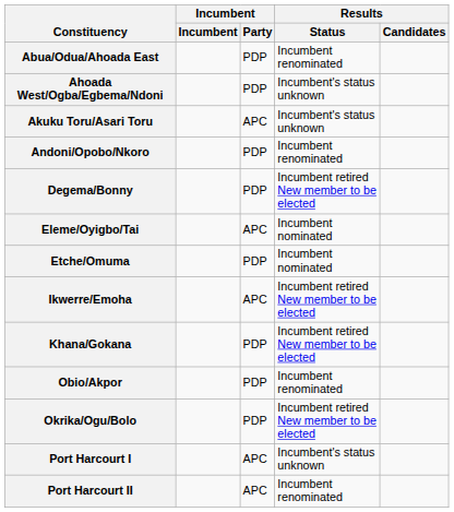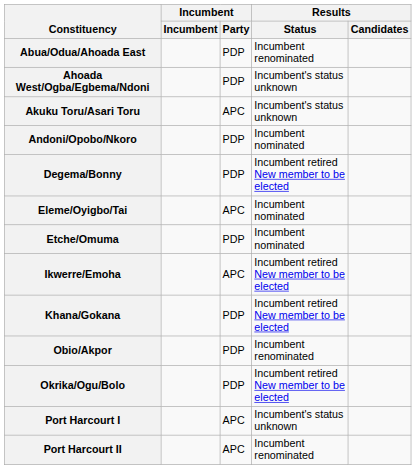 <table class="wikitable sortable">
 <tr valign=bottom>
 <th rowspan=2>Constituency</th>
 <th colspan=2>Incumbent</th>
 <th colspan=2>Results</th>
 </tr>
 <tr valign=bottom>
 <th>Incumbent</th>
 <th>Party</th>
 <th>Status</th>
 <th>Candidates</th>
 </tr>
 <tr>
 <th>Abua/Odua/Ahoada East</th>
 <td></td>
 <td>PDP</td>
 <td>Incumbent renominated</td>
 <td nowrap></td>
 </tr>
 <tr>
 <th>Ahoada West/Ogba/Egbema/Ndoni</th>
 <td></td>
 <td>PDP</td>
 <td>Incumbent's status unknown</td>
 <td nowrap></td>
 </tr>
 <tr>
 <th>Akuku Toru/Asari Toru</th>
 <td></td>
 <td>APC</td>
 <td>Incumbent's status unknown</td>
 <td nowrap></td>
 </tr>
 <tr>
 <th>Andoni/Opobo/Nkoro</th>
 <td></td>
 <td>PDP</td>
-<td>Incumbent renominated</td>
+<td>Incumbent nominated</td>
 <td nowrap></td>
 </tr>
 <tr>
 <th>Degema/Bonny</th>
 <td></td>
 <td>PDP</td>
 <td>Incumbent retired<br><a href='#'>New member to be elected</a></td>
 <td nowrap></td>
 </tr>
 <tr>
 <th>Eleme/Oyigbo/Tai</th>
 <td></td>
 <td>APC</td>
 <td>Incumbent nominated</td>
 <td nowrap></td>
 </tr>
 <tr>
 <th>Etche/Omuma</th>
 <td></td>
 <td>PDP</td>
 <td>Incumbent nominated</td>
 <td nowrap></td>
 </tr>
 <tr>
 <th>Ikwerre/Emoha</th>
 <td></td>
 <td>APC</td>
 <td>Incumbent retired<br><a href='#'>New member to be elected</a></td>
 <td nowrap></td>
 </tr>
 <tr>
 <th>Khana/Gokana</th>
 <td></td>
 <td>PDP</td>
 <td>Incumbent retired<br><a href='#'>New member to be elected</a></td>
 <td nowrap></td>
 </tr>
 <tr>
 <th>Obio/Akpor</th>
 <td></td>
 <td>PDP</td>
 <td>Incumbent renominated</td>
 <td nowrap></td>
 </tr>
 <tr>
 <th>Okrika/Ogu/Bolo</th>
 <td></td>
 <td>PDP</td>
 <td>Incumbent retired<br><a href='#'>New member to be elected</a></td>
 <td nowrap></td>
 </tr>
 <tr>
 <th>Port Harcourt I</th>
 <td></td>
 <td>APC</td>
 <td>Incumbent's status unknown</td>
 <td nowrap></td>
 </tr>
 <tr>
 <th>Port Harcourt II</th>
 <td></td>
 <td>APC</td>
 <td>Incumbent renominated</td>
 <td nowrap></td>
 </tr>
 </table>
